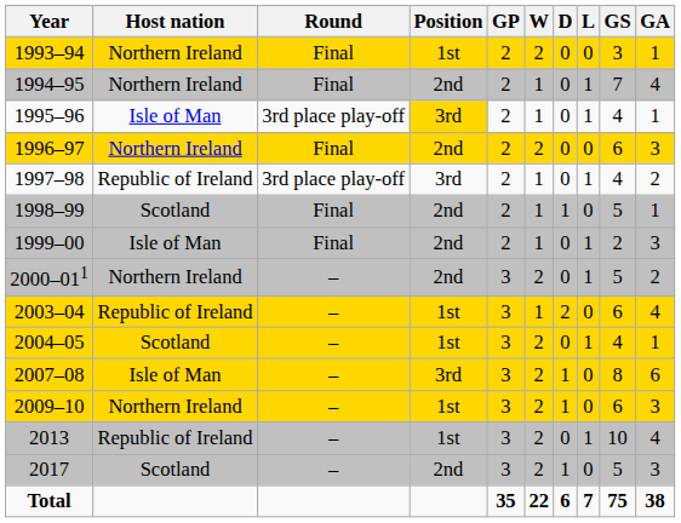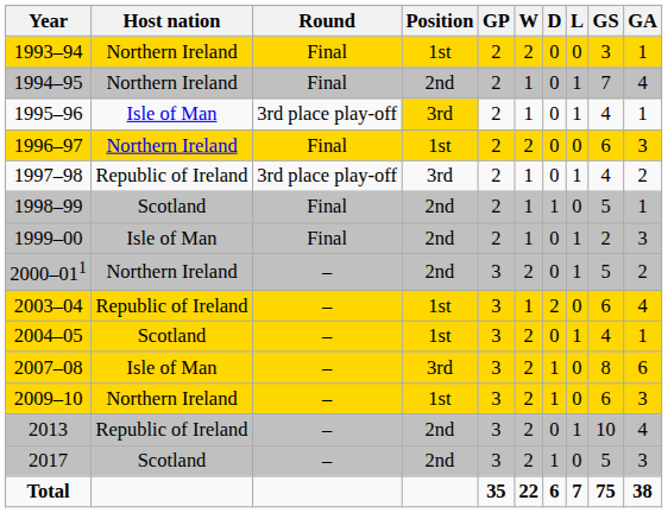 <table class="wikitable" style="text-align: center;">
 <tr>
 <th>Year</th>
 <th>Host nation</th>
 <th>Round</th>
 <th>Position</th>
 <th>GP</th>
 <th>W</th>
 <th>D</th>
 <th>L</th>
 <th>GS</th>
 <th>GA</th>
 </tr>
 <tr bgcolor=gold>
 <td>1993–94</td>
 <td>Northern Ireland</td>
 <td>Final</td>
 <td>1st</td>
 <td>2</td>
 <td>2</td>
 <td>0</td>
 <td>0</td>
 <td>3</td>
 <td>1</td>
 </tr>
 <tr bgcolor=silver>
 <td>1994–95</td>
 <td>Northern Ireland</td>
 <td>Final</td>
 <td>2nd</td>
 <td>2</td>
 <td>1</td>
 <td>0</td>
 <td>1</td>
 <td>7</td>
 <td>4</td>
 </tr>
 <tr>
 <td>1995–96</td>
 <td><a href='#'>Isle of Man</a></td>
 <td>3rd place play-off</td>
 <td style="background: gold;">3rd</td>
 <td>2</td>
 <td>1</td>
 <td>0</td>
 <td>1</td>
 <td>4</td>
 <td>1</td>
 </tr>
 <tr bgcolor=gold>
 <td>1996–97</td>
 <td><a href='#'>Northern Ireland</a></td>
 <td>Final</td>
-<td>2nd</td>
+<td>1st</td>
 <td>2</td>
 <td>2</td>
 <td>0</td>
 <td>0</td>
 <td>6</td>
 <td>3</td>
 </tr>
 <tr>
 <td>1997–98</td>
 <td>Republic of Ireland</td>
 <td>3rd place play-off</td>
 <td>3rd</td>
 <td>2</td>
 <td>1</td>
 <td>0</td>
 <td>1</td>
 <td>4</td>
 <td>2</td>
 </tr>
 <tr bgcolor=silver>
 <td>1998–99</td>
 <td>Scotland</td>
 <td>Final</td>
 <td>2nd</td>
 <td>2</td>
 <td>1</td>
 <td>1</td>
 <td>0</td>
 <td>5</td>
 <td>1</td>
 </tr>
 <tr bgcolor=silver>
 <td>1999–00</td>
 <td>Isle of Man</td>
 <td>Final</td>
 <td>2nd</td>
 <td>2</td>
 <td>1</td>
 <td>0</td>
 <td>1</td>
 <td>2</td>
 <td>3</td>
 </tr>
 <tr bgcolor=silver>
 <td>2000–01<sup>1</sup></td>
 <td>Northern Ireland</td>
 <td>–</td>
 <td>2nd</td>
 <td>3</td>
 <td>2</td>
 <td>0</td>
 <td>1</td>
 <td>5</td>
 <td>2</td>
 </tr>
 <tr bgcolor=gold>
 <td>2003–04</td>
 <td>Republic of Ireland</td>
 <td>–</td>
 <td>1st</td>
 <td>3</td>
 <td>1</td>
 <td>2</td>
 <td>0</td>
 <td>6</td>
 <td>4</td>
 </tr>
 <tr bgcolor=gold>
 <td>2004–05</td>
 <td>Scotland</td>
 <td>–</td>
 <td>1st</td>
 <td>3</td>
 <td>2</td>
 <td>0</td>
 <td>1</td>
 <td>4</td>
 <td>1</td>
 </tr>
 <tr bgcolor=gold>
 <td>2007–08</td>
 <td>Isle of Man</td>
 <td>–</td>
 <td>3rd</td>
 <td>3</td>
 <td>2</td>
 <td>1</td>
 <td>0</td>
 <td>8</td>
 <td>6</td>
 </tr>
 <tr bgcolor=gold>
 <td>2009–10</td>
 <td>Northern Ireland</td>
 <td>–</td>
 <td>1st</td>
 <td>3</td>
 <td>2</td>
 <td>1</td>
 <td>0</td>
 <td>6</td>
 <td>3</td>
 </tr>
 <tr bgcolor=silver>
 <td>2013</td>
 <td>Republic of Ireland</td>
 <td>–</td>
-<td>1st</td>
+<td>2nd</td>
 <td>3</td>
 <td>2</td>
 <td>0</td>
 <td>1</td>
 <td>10</td>
 <td>4</td>
 </tr>
 <tr bgcolor=silver>
 <td>2017</td>
 <td>Scotland</td>
 <td>–</td>
 <td>2nd</td>
 <td>3</td>
 <td>2</td>
 <td>1</td>
 <td>0</td>
 <td>5</td>
 <td>3</td>
 </tr>
 <tr>
 <td><strong>Total</strong></td>
 <td></td>
 <td></td>
 <td></td>
 <td><strong>35</strong></td>
 <td><strong>22</strong></td>
 <td><strong>6</strong></td>
 <td><strong>7</strong></td>
 <td><strong>75</strong></td>
 <td><strong>38</strong></td>
 </tr>
 </table>
